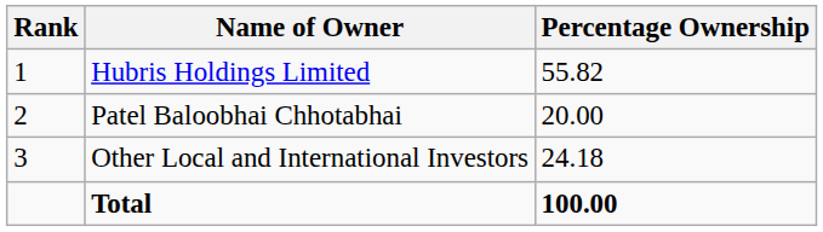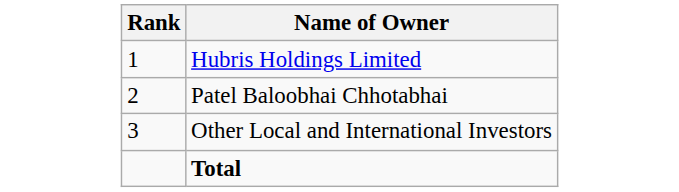 <table class="wikitable sortable" style="margin-left:auto;margin-right:auto">
 <tr>
 <th style="width:2em;">Rank</th>
 <th>Name of Owner</th>
-<th>Percentage Ownership</th>
 </tr>
 <tr>
 <td>1</td>
 <td><a href='#'>Hubris Holdings Limited</a></td>
-<td>55.82</td>
 </tr>
 <tr>
 <td>2</td>
 <td>Patel Baloobhai Chhotabhai</td>
-<td>20.00</td>
 </tr>
 <tr>
 <td>3</td>
 <td>Other Local and International Investors</td>
-<td>24.18</td>
 </tr>
 <tr>
 <td></td>
 <td><strong>Total</strong></td>
-<td><strong>100.00</strong></td>
 </tr>
 </table>
